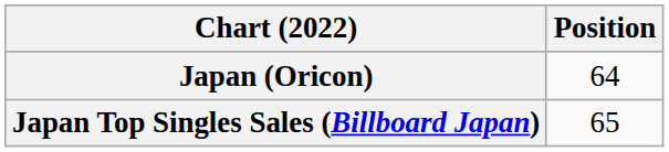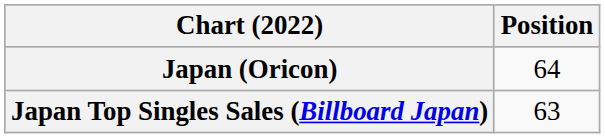 <table class="wikitable plainrowheaders" style="text-align:center">
 <tr>
 <th scope="col">Chart (2022)</th>
 <th scope="col">Position</th>
 </tr>
 <tr>
 <th scope="row">Japan (Oricon)</th>
 <td>64</td>
 </tr>
 <tr>
 <th scope="row">Japan Top Singles Sales (<em><a href='#'>Billboard Japan</a></em>)</th>
-<td>65</td>
+<td>63</td>
 </tr>
 </table>
